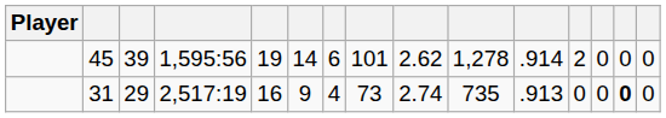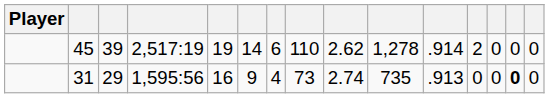 <table class="wikitable sortable" style="text-align:center;">
 <tr>
 <th>Player</th>
 <th></th>
 <th></th>
 <th></th>
 <th></th>
 <th></th>
 <th></th>
 <th></th>
 <th></th>
 <th></th>
 <th></th>
 <th></th>
 <th></th>
 <th></th>
 <th></th>
 </tr>
 <tr>
 <td style="text-align:left;"></td>
 <td>45</td>
 <td>39</td>
-<td>1,595:56</td>
+<td>2,517:19</td>
 <td>19</td>
 <td>14</td>
 <td>6</td>
-<td>101</td>
+<td>110</td>
 <td>2.62</td>
 <td>1,278</td>
 <td>.914</td>
 <td>2</td>
 <td>0</td>
 <td>0</td>
 <td>0</td>
 </tr>
 <tr>
 <td style="text-align:left;"></td>
 <td>31</td>
 <td>29</td>
-<td>2,517:19</td>
+<td>1,595:56</td>
 <td>16</td>
 <td>9</td>
 <td>4</td>
 <td>73</td>
 <td>2.74</td>
 <td>735</td>
 <td>.913</td>
 <td>0</td>
 <td>0</td>
 <td><strong>0</strong></td>
 <td>0</td>
 </tr>
 </table>
